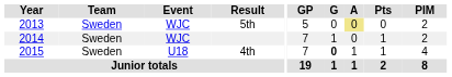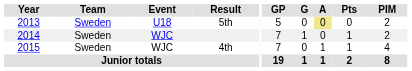 <table border="0" cellpadding="1" cellspacing="0" ID="Table3" style="text-align:center; width:40em">
 <tr ALIGN="center" bgcolor="#e0e0e0">
 <th>Year</th>
 <th>Team</th>
 <th>Event</th>
 <th>Result</th>
 <th rowspan="99" bgcolor="#ffffff"></th>
 <th>GP</th>
 <th>G</th>
 <th>A</th>
 <th>Pts</th>
 <th>PIM</th>
 </tr>
 <tr>
 <td><a href='#'>2013</a></td>
 <td><a href='#'>Sweden</a></td>
-<td><a href='#'>WJC</a></td>
+<td><a href='#'>U18</a></td>
 <td>5th</td>
 <td>5</td>
 <td>0</td>
 <td style="background: khaki;">0</td>
 <td>0</td>
 <td>2</td>
 </tr>
 <tr bgcolor="#f0f0f0">
 <td><a href='#'>2014</a></td>
 <td>Sweden</td>
 <td><a href='#'>WJC</a></td>
 <td></td>
 <td>7</td>
 <td>1</td>
 <td>0</td>
 <td>1</td>
 <td>2</td>
 </tr>
 <tr>
 <td><a href='#'>2015</a></td>
 <td>Sweden</td>
-<td><a href='#'>U18</a></td>
+<td>WJC</td>
 <td>4th</td>
 <td>7</td>
-<td><strong>0</strong></td>
+<td>0</td>
 <td>1</td>
 <td>1</td>
 <td>4</td>
 </tr>
 <tr bgcolor="#e0e0e0">
 <th colspan="4">Junior totals</th>
 <th>19</th>
 <th>1</th>
 <th>1</th>
 <th>2</th>
 <th>8</th>
 </tr>
 </table>
